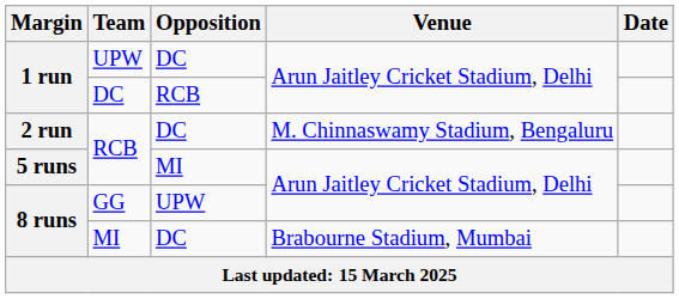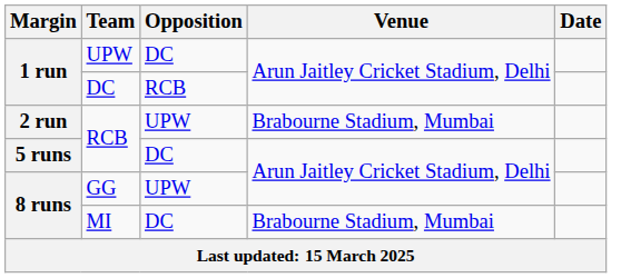 <table class="wikitable sortable" style="text-align:left;font-size:93%;">
 <tr>
 <th>Margin</th>
 <th>Team</th>
 <th>Opposition</th>
 <th>Venue</th>
 <th>Date</th>
 </tr>
 <tr>
 <th rowspan="2">1 run</th>
 <td><a href='#'>UPW</a></td>
 <td><a href='#'>DC</a></td>
 <td rowspan="2"><a href='#'>Arun Jaitley Cricket Stadium</a>, <a href='#'>Delhi</a></td>
 <td></td>
 </tr>
 <tr>
 <td><a href='#'>DC</a></td>
 <td><a href='#'>RCB</a></td>
 <td></td>
 </tr>
 <tr>
 <th>2 run</th>
 <td rowspan="2"><a href='#'>RCB</a></td>
-<td><a href='#'>DC</a></td>
-<td><a href='#'>M. Chinnaswamy Stadium</a>, <a href='#'>Bengaluru</a></td>
+<td><a href='#'>UPW</a></td>
+<td><a href='#'>Brabourne Stadium</a>, <a href='#'>Mumbai</a></td>
 <td></td>
 </tr>
 <tr>
 <th>5 runs</th>
-<td><a href='#'>MI</a></td>
+<td><a href='#'>DC</a></td>
 <td rowspan="2"><a href='#'>Arun Jaitley Cricket Stadium</a>, <a href='#'>Delhi</a></td>
 <td></td>
 </tr>
 <tr>
 <th rowspan="2">8 runs</th>
 <td><a href='#'>GG</a></td>
 <td><a href='#'>UPW</a></td>
 <td></td>
 </tr>
 <tr>
 <td><a href='#'>MI</a></td>
 <td><a href='#'>DC</a></td>
 <td><a href='#'>Brabourne Stadium</a>, <a href='#'>Mumbai</a></td>
 <td></td>
 </tr>
 <tr class="sortbottom">
 <th colspan="5"><small>Last updated:</small> <small>15 March 2025</small></th>
 </tr>
 </table>
